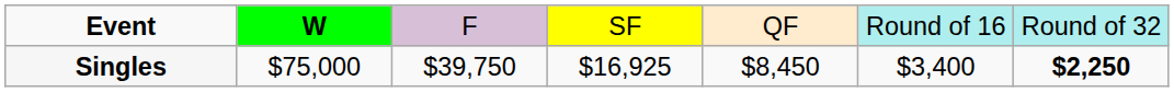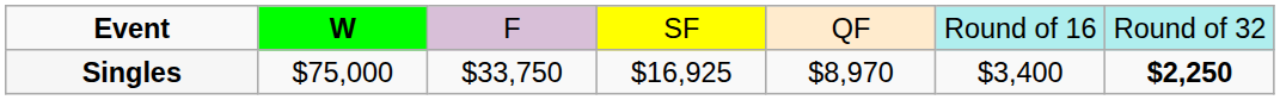 <table class=wikitable style=font-size:95%;text-align:center>
 <tr>
 <td style="width:130px"><strong>Event</strong></td>
 <td style="width:85px; background:lime"><strong>W</strong></td>
 <td style="width:85px; background:thistle">F</td>
 <td style="width:85px; background:#ffff00">SF</td>
 <td style="width:85px; background:#ffebcd">QF</td>
 <td style="width:85px; background:#afeeee">Round of 16</td>
 <td style="width:85px; background:#afeeee">Round of 32</td>
 </tr>
 <tr>
 <th style=background:#f6f6f6>Singles</th>
 <td>$75,000</td>
-<td>$39,750</td>
+<td>$33,750</td>
 <td>$16,925</td>
-<td>$8,450</td>
+<td>$8,970</td>
 <td>$3,400</td>
 <td><strong>$2,250</strong></td>
 </tr>
 </table>
